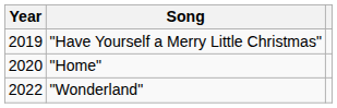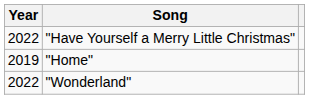 <table class="wikitable">
 <tr>
 <th>Year</th>
 <th>Song</th>
 <th></th>
 </tr>
 <tr>
-<td>2019</td>
+<td>2022</td>
 <td>"Have Yourself a Merry Little Christmas"</td>
 <td></td>
 </tr>
 <tr>
-<td>2020</td>
+<td>2019</td>
 <td>"Home"</td>
 <td></td>
 </tr>
 <tr>
 <td>2022</td>
 <td>"Wonderland"</td>
 <td></td>
 </tr>
 </table>
